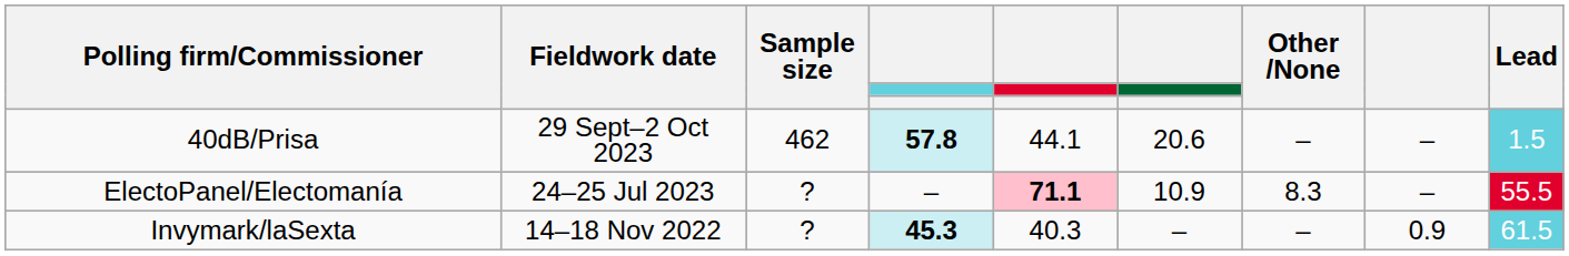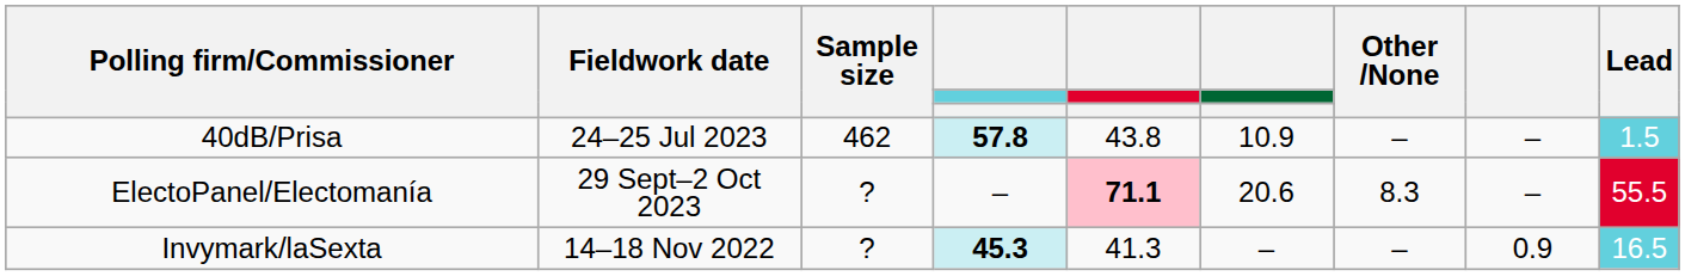 <table class="wikitable collapsible collapsed" style="text-align:center; font-size:90%; line-height:14px;">
 <tr style="height:42px;">
 <th style="width:260px;" rowspan="3">Polling firm/Commissioner</th>
 <th style="width:125px;" rowspan="3">Fieldwork date</th>
 <th style="width:60px;" rowspan="3">Sample size</th>
 <th style="width:60px;"></th>
 <th style="width:60px;"></th>
 <th style="width:60px;"></th>
 <th style="width:60px;" rowspan="3">Other<br>/None</th>
 <th style="width:60px;" rowspan="3"></th>
 <th style="width:30px;" rowspan="3">Lead</th>
 </tr>
 <tr>
 <th style="color:inherit;background:#62D0DD;"></th>
 <th style="color:inherit;background:#E1002D;"></th>
 <th style="color:inherit;background:#006633;"></th>
 </tr>
 <tr>
 <th></th>
 <th></th>
 <th></th>
 </tr>
 <tr>
 <td>40dB/Prisa</td>
-<td>29 Sept–2 Oct 2023</td>
+<td>24–25 Jul 2023</td>
 <td>462</td>
 <td style="color:inherit;background:#CBEFF3;"><strong>57.8</strong></td>
-<td>44.1</td>
-<td>20.6</td>
+<td>43.8</td>
+<td>10.9</td>
 <td>–</td>
 <td>–</td>
 <td style="color:inherit;background:#62D0DD; color:white;">1.5</td>
 </tr>
 <tr>
 <td>ElectoPanel/Electomanía</td>
-<td>24–25 Jul 2023</td>
+<td>29 Sept–2 Oct 2023</td>
 <td>?</td>
 <td>–</td>
 <td style="color:inherit;background:#FFBFCC;"><strong>71.1</strong></td>
-<td>10.9</td>
+<td>20.6</td>
 <td>8.3</td>
 <td>–</td>
 <td style="color:inherit;background:#E1002D; color:white;">55.5</td>
 </tr>
 <tr>
 <td>Invymark/laSexta</td>
 <td>14–18 Nov 2022</td>
 <td>?</td>
 <td style="color:inherit;background:#CBEFF3;"><strong>45.3</strong></td>
-<td>40.3</td>
+<td>41.3</td>
 <td>–</td>
 <td>–</td>
 <td>0.9</td>
-<td style="color:inherit;background:#62D0DD; color:white;">61.5</td>
+<td style="color:inherit;background:#62D0DD; color:white;">16.5</td>
 </tr>
 </table>
